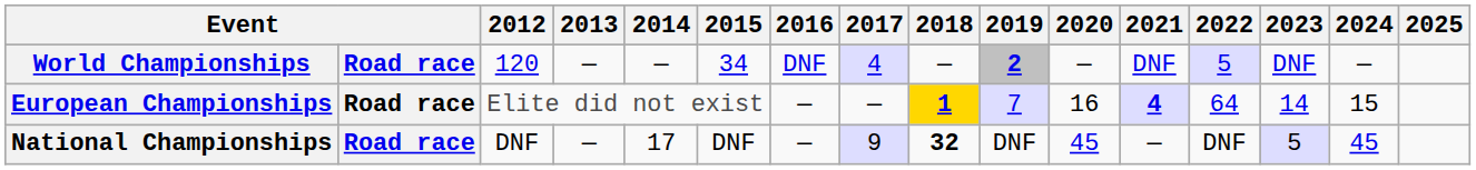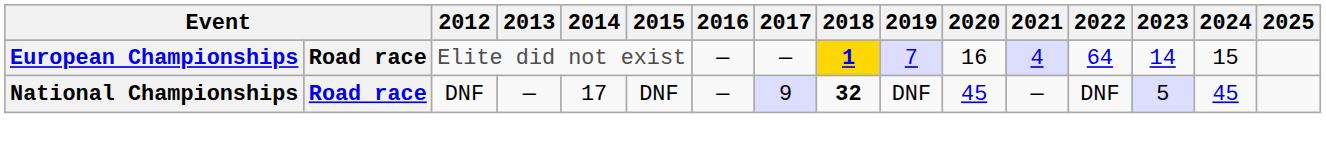 <table class="wikitable plainrowheaders">
 <tr>
 <th scope="col" colspan=2>Event</th>
 <th scope="col">2012</th>
 <th scope="col">2013</th>
 <th scope="col">2014</th>
 <th scope="col">2015</th>
 <th scope="col">2016</th>
 <th scope="col">2017</th>
 <th scope="col">2018</th>
 <th scope="col">2019</th>
 <th scope="col">2020</th>
 <th scope="col">2021</th>
 <th scope="col">2022</th>
 <th scope="col">2023</th>
 <th scope="col">2024</th>
 <th scope="col">2025</th>
 </tr>
 <tr style="text-align:center;">
-<th scope="row"> <a href='#'>World Championships</a></th>
-<th scope="row"><a href='#'>Road race</a></th>
-<td><a href='#'>120</a></td>
-<td>—</td>
-<td>—</td>
-<td><a href='#'>34</a></td>
-<td><a href='#'>DNF</a></td>
-<td style="background:#ddf;"><a href='#'>4</a></td>
-<td>—</td>
-<td style="background:silver;"><a href='#'><strong>2</strong></a></td>
-<td>—</td>
-<td><a href='#'>DNF</a></td>
-<td style="background:#ddf;"><a href='#'>5</a></td>
-<td><a href='#'>DNF</a></td>
-<td>—</td>
-<td></td>
-</tr>
-<tr style="text-align:center;">
 <th scope="row"> <a href='#'>European Championships</a></th>
 <th scope="row">Road race</th>
 <td style="color:#4d4d4d;" colspan=4>Elite did not exist</td>
 <td>—</td>
 <td>—</td>
 <td style="background:gold;"><a href='#'><strong>1</strong></a></td>
 <td style="background:#ddf;"><a href='#'>7</a></td>
 <td>16</td>
-<td style="background:#ddf;"><strong><a href='#'>4</a></strong></td>
+<td style="background:#ddf;"><a href='#'>4</a></td>
 <td><a href='#'>64</a></td>
 <td><a href='#'>14</a></td>
 <td>15</td>
 <td></td>
 </tr>
 <tr style="text-align:center;">
 <th scope="row"> National Championships</th>
 <th scope="row"><a href='#'>Road race</a></th>
 <td>DNF</td>
 <td>—</td>
 <td>17</td>
 <td>DNF</td>
 <td>—</td>
 <td style="background:#ddf;">9</td>
 <td><strong>32</strong></td>
 <td>DNF</td>
 <td><a href='#'>45</a></td>
 <td>—</td>
 <td>DNF</td>
 <td style="background:#ddf;">5</td>
 <td><a href='#'>45</a></td>
 <td></td>
 </tr>
 </table>
